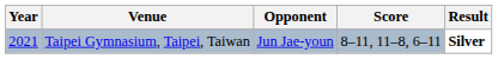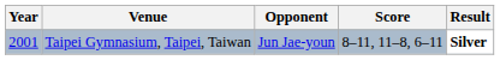 <table class="sortable wikitable" style="font-size: 90%;">
 <tr>
 <th>Year</th>
 <th>Venue</th>
 <th>Opponent</th>
 <th>Score</th>
 <th>Result</th>
 </tr>
 <tr style="background:#AABBCC">
-<td align="center"><a href='#'>2021</a></td>
+<td align="center"><a href='#'>2001</a></td>
 <td align="left"><a href='#'>Taipei Gymnasium</a>, <a href='#'>Taipei</a>, Taiwan</td>
 <td align="left"> <a href='#'>Jun Jae-youn</a></td>
 <td align="left">8–11, 11–8, 6–11</td>
 <td style="text-align:left; background:white"> <strong>Silver</strong></td>
 </tr>
 </table>
